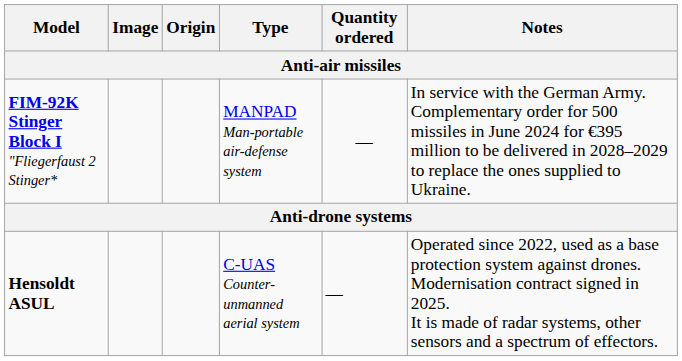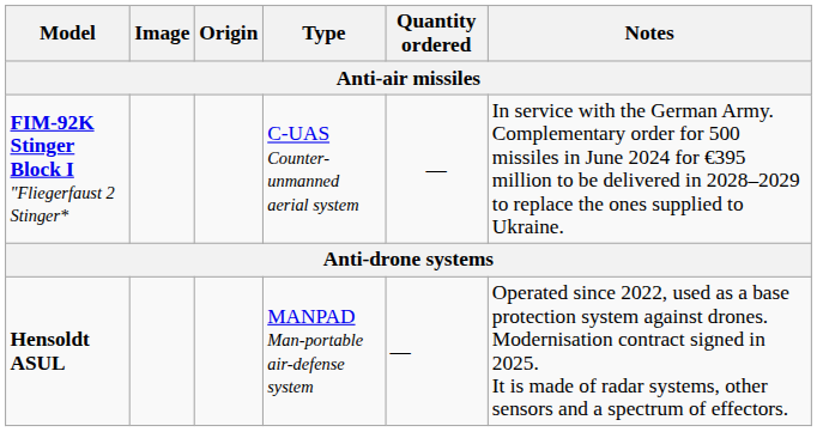 <table class="wikitable" style="width:100%;">
 <tr>
 <th>Model</th>
 <th>Image</th>
 <th>Origin</th>
 <th>Type</th>
 <th>Quantity ordered</th>
 <th>Notes</th>
 </tr>
 <tr>
 <th colspan="6">Anti-air missiles</th>
 </tr>
 <tr>
 <td><a href='#'><strong>FIM-92K Stinger Block I</strong></a><br><small><em>"Fliegerfaust 2 Stinger*</em></small></td>
 <td></td>
 <td><small></small></td>
-<td><a href='#'>MANPAD</a><br><em><small>Man-portable air-defense system</small></em></td>
+<td><a href='#'>C-UAS</a><br><em><small>Counter-unmanned aerial system</small></em></td>
 <td style="text-align: center">—</td>
 <td>In service with the German Army.<br>Complementary order for 500 missiles in June 2024 for €395 million to be delivered in 2028–2029 to replace the ones supplied to Ukraine.</td>
 </tr>
 <tr>
 <th colspan="6">Anti-drone systems</th>
 </tr>
 <tr>
 <td><strong>Hensoldt ASUL</strong></td>
 <td></td>
 <td></td>
-<td><a href='#'>C-UAS</a><br><em><small>Counter-unmanned aerial system</small></em></td>
+<td><a href='#'>MANPAD</a><br><em><small>Man-portable air-defense system</small></em></td>
 <td>—</td>
 <td>Operated since 2022, used as a base protection system against drones.<br>Modernisation contract signed in 2025.<br>It is made of radar systems, other sensors and a spectrum of effectors.</td>
 </tr>
 </table>
